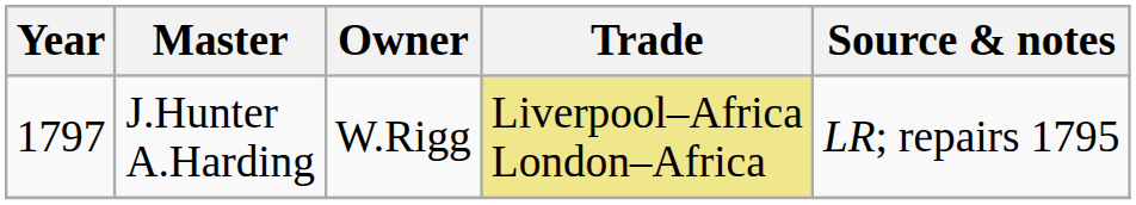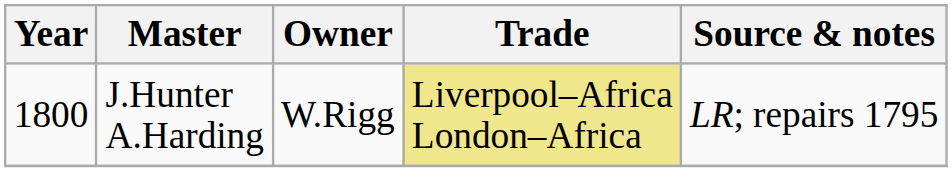 <table class=" wikitable">
 <tr>
 <th>Year</th>
 <th>Master</th>
 <th>Owner</th>
 <th>Trade</th>
 <th>Source & notes</th>
 </tr>
 <tr>
-<td>1797</td>
+<td>1800</td>
 <td>J.Hunter<br>A.Harding</td>
 <td>W.Rigg</td>
 <td style="background: khaki;">Liverpool–Africa<br>London–Africa</td>
 <td><em>LR</em>; repairs 1795</td>
 </tr>
 <tr>
 </tr>
 </table>
